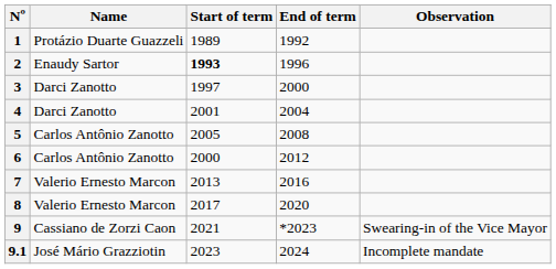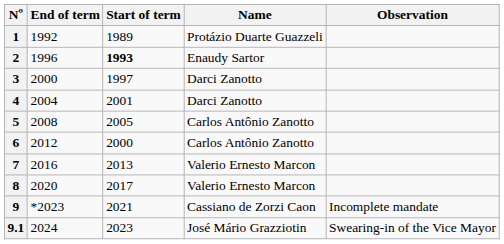 <table class="wikitable">
 <tr>
 <th>Nº</th>
+<th>End of term</th>
+<th>Start of term</th>
 <th>Name</th>
-<th>Start of term</th>
-<th>End of term</th>
 <th>Observation</th>
 </tr>
 <tr>
 <th>1</th>
+<td>1992</td>
+<td>1989</td>
 <td>Protázio Duarte Guazzeli</td>
-<td>1989</td>
-<td>1992</td>
 <td></td>
 </tr>
 <tr>
 <th>2</th>
+<td>1996</td>
+<td><strong>1993</strong></td>
 <td>Enaudy Sartor</td>
-<td><strong>1993</strong></td>
-<td>1996</td>
 <td></td>
 </tr>
 <tr>
 <th>3</th>
+<td>2000</td>
+<td>1997</td>
 <td>Darci Zanotto</td>
-<td>1997</td>
-<td>2000</td>
 <td></td>
 </tr>
 <tr>
 <th>4</th>
+<td>2004</td>
+<td>2001</td>
 <td>Darci Zanotto</td>
-<td>2001</td>
-<td>2004</td>
 <td></td>
 </tr>
 <tr>
 <th>5</th>
+<td>2008</td>
+<td>2005</td>
 <td>Carlos Antônio Zanotto</td>
-<td>2005</td>
-<td>2008</td>
 <td></td>
 </tr>
 <tr>
 <th>6</th>
+<td>2012</td>
+<td>2000</td>
 <td>Carlos Antônio Zanotto</td>
-<td>2000</td>
-<td>2012</td>
 <td></td>
 </tr>
 <tr>
 <th>7</th>
+<td>2016</td>
+<td>2013</td>
 <td>Valerio Ernesto Marcon</td>
-<td>2013</td>
-<td>2016</td>
 <td></td>
 </tr>
 <tr>
 <th>8</th>
+<td>2020</td>
+<td>2017</td>
 <td>Valerio Ernesto Marcon</td>
-<td>2017</td>
-<td>2020</td>
 <td></td>
 </tr>
 <tr>
 <th>9</th>
+<td>*2023 </td>
+<td>2021</td>
 <td>Cassiano de Zorzi Caon</td>
-<td>2021</td>
-<td>*2023 </td>
-<td>Swearing-in of the Vice Mayor</td>
+<td>Incomplete mandate</td>
 </tr>
 <tr>
 <th>9.1</th>
+<td>2024</td>
+<td>2023</td>
 <td>José Mário Grazziotin</td>
-<td>2023</td>
-<td>2024</td>
-<td>Incomplete mandate</td>
+<td>Swearing-in of the Vice Mayor</td>
 </tr>
 </table>
